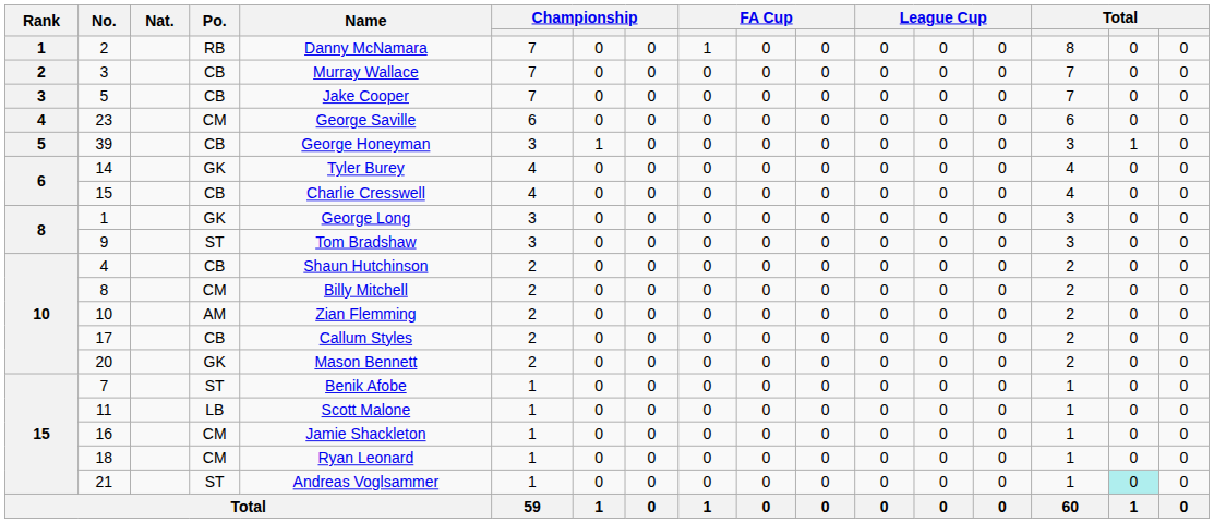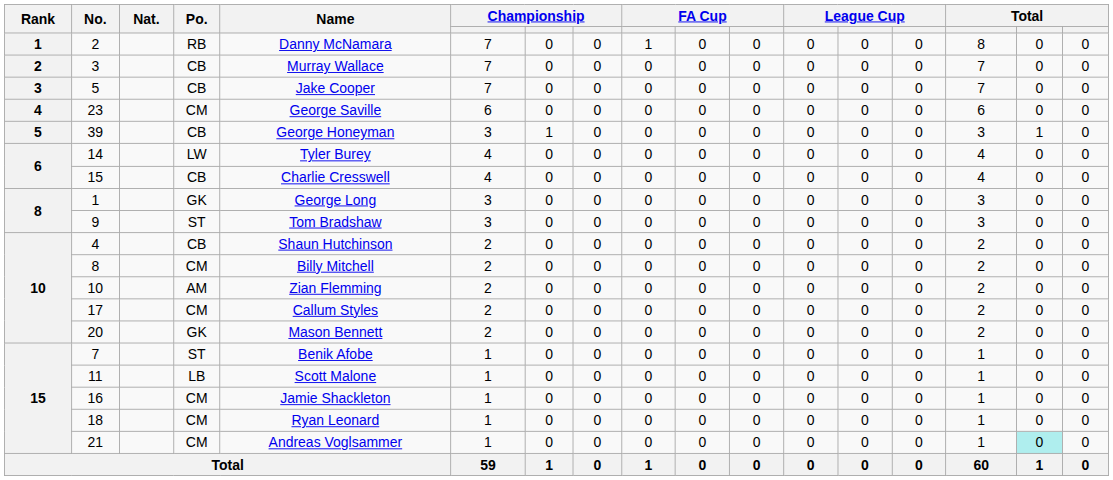 <table class="wikitable" style="text-align:center; font-size:95%; width:95%;">
 <tr>
 <th rowspan=2>Rank</th>
 <th rowspan=2>No.</th>
 <th rowspan=2>Nat.</th>
 <th rowspan=2>Po.</th>
 <th rowspan=2>Name</th>
 <th colspan=3 width=100px><a href='#'>Championship</a></th>
 <th colspan=3 width=100px><a href='#'>FA Cup</a></th>
 <th colspan=3 width=100px><a href='#'>League Cup</a></th>
 <th colspan=3 width=100px>Total</th>
 </tr>
 <tr>
 <th></th>
 <th></th>
 <th></th>
 <th></th>
 <th></th>
 <th></th>
 <th></th>
 <th></th>
 <th></th>
 <th></th>
 <th></th>
 <th></th>
 </tr>
 <tr>
 <th rowspan=1>1</th>
 <td>2</td>
 <td></td>
 <td>RB</td>
 <td><a href='#'>Danny McNamara</a></td>
 <td>7</td>
 <td>0</td>
 <td>0</td>
 <td>1</td>
 <td>0</td>
 <td>0</td>
 <td>0</td>
 <td>0</td>
 <td>0</td>
 <td>8</td>
 <td>0</td>
 <td>0</td>
 </tr>
 <tr>
 <th rowspan=1>2</th>
 <td>3</td>
 <td></td>
 <td>CB</td>
 <td><a href='#'>Murray Wallace</a></td>
 <td>7</td>
 <td>0</td>
 <td>0</td>
 <td>0</td>
 <td>0</td>
 <td>0</td>
 <td>0</td>
 <td>0</td>
 <td>0</td>
 <td>7</td>
 <td>0</td>
 <td>0</td>
 </tr>
 <tr>
 <th rowspan=1>3</th>
 <td>5</td>
 <td></td>
 <td>CB</td>
 <td><a href='#'>Jake Cooper</a></td>
 <td>7</td>
 <td>0</td>
 <td>0</td>
 <td>0</td>
 <td>0</td>
 <td>0</td>
 <td>0</td>
 <td>0</td>
 <td>0</td>
 <td>7</td>
 <td>0</td>
 <td>0</td>
 </tr>
 <tr>
 <th rowspan=1>4</th>
 <td>23</td>
 <td></td>
 <td>CM</td>
 <td><a href='#'>George Saville</a></td>
 <td>6</td>
 <td>0</td>
 <td>0</td>
 <td>0</td>
 <td>0</td>
 <td>0</td>
 <td>0</td>
 <td>0</td>
 <td>0</td>
 <td>6</td>
 <td>0</td>
 <td>0</td>
 </tr>
 <tr>
 <th rowspan=1>5</th>
 <td>39</td>
 <td></td>
 <td>CB</td>
 <td><a href='#'>George Honeyman</a></td>
 <td>3</td>
 <td>1</td>
 <td>0</td>
 <td>0</td>
 <td>0</td>
 <td>0</td>
 <td>0</td>
 <td>0</td>
 <td>0</td>
 <td>3</td>
 <td>1</td>
 <td>0</td>
 </tr>
 <tr>
 <th rowspan=2>6</th>
 <td>14</td>
 <td></td>
-<td>GK</td>
+<td>LW</td>
 <td><a href='#'>Tyler Burey</a></td>
 <td>4</td>
 <td>0</td>
 <td>0</td>
 <td>0</td>
 <td>0</td>
 <td>0</td>
 <td>0</td>
 <td>0</td>
 <td>0</td>
 <td>4</td>
 <td>0</td>
 <td>0</td>
 </tr>
 <tr>
 <td>15</td>
 <td></td>
 <td>CB</td>
 <td><a href='#'>Charlie Cresswell</a></td>
 <td>4</td>
 <td>0</td>
 <td>0</td>
 <td>0</td>
 <td>0</td>
 <td>0</td>
 <td>0</td>
 <td>0</td>
 <td>0</td>
 <td>4</td>
 <td>0</td>
 <td>0</td>
 </tr>
 <tr>
 <th rowspan=2>8</th>
 <td>1</td>
 <td></td>
 <td>GK</td>
 <td><a href='#'>George Long</a></td>
 <td>3</td>
 <td>0</td>
 <td>0</td>
 <td>0</td>
 <td>0</td>
 <td>0</td>
 <td>0</td>
 <td>0</td>
 <td>0</td>
 <td>3</td>
 <td>0</td>
 <td>0</td>
 </tr>
 <tr>
 <td>9</td>
 <td></td>
 <td>ST</td>
 <td><a href='#'>Tom Bradshaw</a></td>
 <td>3</td>
 <td>0</td>
 <td>0</td>
 <td>0</td>
 <td>0</td>
 <td>0</td>
 <td>0</td>
 <td>0</td>
 <td>0</td>
 <td>3</td>
 <td>0</td>
 <td>0</td>
 </tr>
 <tr>
 <th rowspan=5>10</th>
 <td>4</td>
 <td></td>
 <td>CB</td>
 <td><a href='#'>Shaun Hutchinson</a></td>
 <td>2</td>
 <td>0</td>
 <td>0</td>
 <td>0</td>
 <td>0</td>
 <td>0</td>
 <td>0</td>
 <td>0</td>
 <td>0</td>
 <td>2</td>
 <td>0</td>
 <td>0</td>
 </tr>
 <tr>
 <td>8</td>
 <td></td>
 <td>CM</td>
 <td><a href='#'>Billy Mitchell</a></td>
 <td>2</td>
 <td>0</td>
 <td>0</td>
 <td>0</td>
 <td>0</td>
 <td>0</td>
 <td>0</td>
 <td>0</td>
 <td>0</td>
 <td>2</td>
 <td>0</td>
 <td>0</td>
 </tr>
 <tr>
 <td>10</td>
 <td></td>
 <td>AM</td>
 <td><a href='#'>Zian Flemming</a></td>
 <td>2</td>
 <td>0</td>
 <td>0</td>
 <td>0</td>
 <td>0</td>
 <td>0</td>
 <td>0</td>
 <td>0</td>
 <td>0</td>
 <td>2</td>
 <td>0</td>
 <td>0</td>
 </tr>
 <tr>
 <td>17</td>
 <td></td>
-<td>CB</td>
+<td>CM</td>
 <td><a href='#'>Callum Styles</a></td>
 <td>2</td>
 <td>0</td>
 <td>0</td>
 <td>0</td>
 <td>0</td>
 <td>0</td>
 <td>0</td>
 <td>0</td>
 <td>0</td>
 <td>2</td>
 <td>0</td>
 <td>0</td>
 </tr>
 <tr>
 <td>20</td>
 <td></td>
 <td>GK</td>
 <td><a href='#'>Mason Bennett</a></td>
 <td>2</td>
 <td>0</td>
 <td>0</td>
 <td>0</td>
 <td>0</td>
 <td>0</td>
 <td>0</td>
 <td>0</td>
 <td>0</td>
 <td>2</td>
 <td>0</td>
 <td>0</td>
 </tr>
 <tr>
 <th rowspan=5>15</th>
 <td>7</td>
 <td></td>
 <td>ST</td>
 <td><a href='#'>Benik Afobe</a></td>
 <td>1</td>
 <td>0</td>
 <td>0</td>
 <td>0</td>
 <td>0</td>
 <td>0</td>
 <td>0</td>
 <td>0</td>
 <td>0</td>
 <td>1</td>
 <td>0</td>
 <td>0</td>
 </tr>
 <tr>
 <td>11</td>
 <td></td>
 <td>LB</td>
 <td><a href='#'>Scott Malone</a></td>
 <td>1</td>
 <td>0</td>
 <td>0</td>
 <td>0</td>
 <td>0</td>
 <td>0</td>
 <td>0</td>
 <td>0</td>
 <td>0</td>
 <td>1</td>
 <td>0</td>
 <td>0</td>
 </tr>
 <tr>
 <td>16</td>
 <td></td>
 <td>CM</td>
 <td><a href='#'>Jamie Shackleton</a></td>
 <td>1</td>
 <td>0</td>
 <td>0</td>
 <td>0</td>
 <td>0</td>
 <td>0</td>
 <td>0</td>
 <td>0</td>
 <td>0</td>
 <td>1</td>
 <td>0</td>
 <td>0</td>
 </tr>
 <tr>
 <td>18</td>
 <td></td>
 <td>CM</td>
 <td><a href='#'>Ryan Leonard</a></td>
 <td>1</td>
 <td>0</td>
 <td>0</td>
 <td>0</td>
 <td>0</td>
 <td>0</td>
 <td>0</td>
 <td>0</td>
 <td>0</td>
 <td>1</td>
 <td>0</td>
 <td>0</td>
 </tr>
 <tr>
 <td>21</td>
 <td></td>
-<td>ST</td>
+<td>CM</td>
 <td><a href='#'>Andreas Voglsammer</a></td>
 <td>1</td>
 <td>0</td>
 <td>0</td>
 <td>0</td>
 <td>0</td>
 <td>0</td>
 <td>0</td>
 <td>0</td>
 <td>0</td>
 <td>1</td>
 <td style="background: paleturquoise;">0</td>
 <td>0</td>
 </tr>
 <tr>
 <th colspan=5>Total</th>
 <th>59</th>
 <th>1</th>
 <th>0</th>
 <th>1</th>
 <th>0</th>
 <th>0</th>
 <th>0</th>
 <th>0</th>
 <th>0</th>
 <th>60</th>
 <th>1</th>
 <th>0</th>
 </tr>
 </table>
